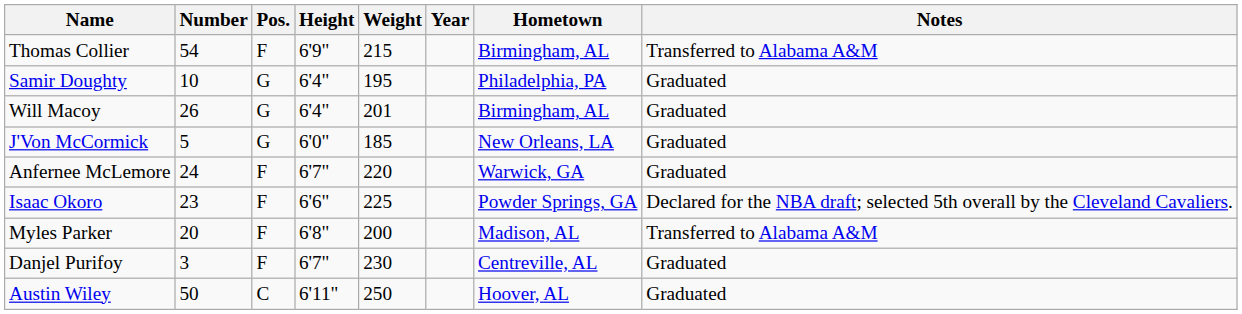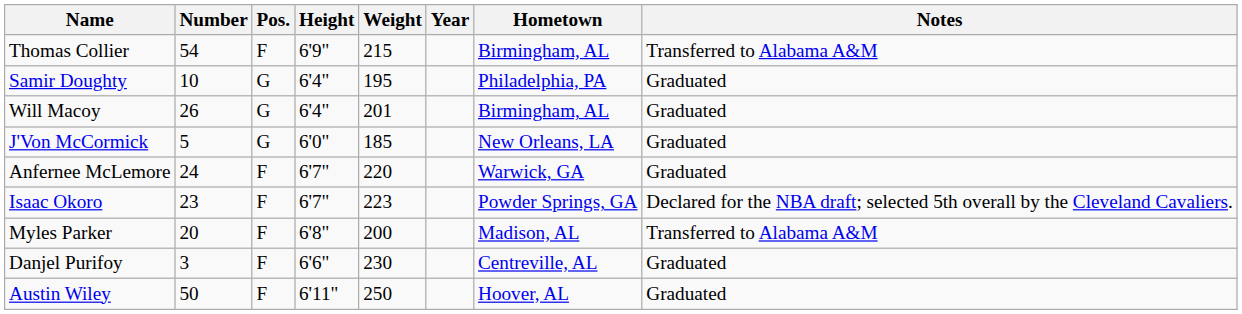 <table class="wikitable sortable" border="1">
 <tr>
 <th>Name</th>
 <th>Number</th>
 <th>Pos.</th>
 <th>Height</th>
 <th>Weight</th>
 <th>Year</th>
 <th>Hometown</th>
 <th class="unsortable">Notes</th>
 </tr>
 <tr>
 <td>Thomas Collier</td>
 <td>54</td>
 <td>F</td>
 <td>6'9"</td>
 <td>215</td>
 <td></td>
 <td><a href='#'>Birmingham, AL</a></td>
 <td>Transferred to <a href='#'>Alabama A&M</a></td>
 </tr>
 <tr>
 <td><a href='#'>Samir Doughty</a></td>
 <td>10</td>
 <td>G</td>
 <td>6'4"</td>
 <td>195</td>
 <td></td>
 <td><a href='#'>Philadelphia, PA</a></td>
 <td>Graduated</td>
 </tr>
 <tr>
 <td>Will Macoy</td>
 <td>26</td>
 <td>G</td>
 <td>6'4"</td>
 <td>201</td>
 <td></td>
 <td><a href='#'>Birmingham, AL</a></td>
 <td>Graduated</td>
 </tr>
 <tr>
 <td><a href='#'>J'Von McCormick</a></td>
 <td>5</td>
 <td>G</td>
 <td>6'0"</td>
 <td>185</td>
 <td></td>
 <td><a href='#'>New Orleans, LA</a></td>
 <td>Graduated</td>
 </tr>
 <tr>
 <td>Anfernee McLemore</td>
 <td>24</td>
 <td>F</td>
 <td>6'7"</td>
 <td>220</td>
 <td></td>
 <td><a href='#'>Warwick, GA</a></td>
 <td>Graduated</td>
 </tr>
 <tr>
 <td><a href='#'>Isaac Okoro</a></td>
 <td>23</td>
 <td>F</td>
-<td>6'6"</td>
-<td>225</td>
+<td>6'7"</td>
+<td>223</td>
 <td></td>
 <td><a href='#'>Powder Springs, GA</a></td>
 <td>Declared for the <a href='#'>NBA draft</a>; selected 5th overall by the <a href='#'>Cleveland Cavaliers</a>.</td>
 </tr>
 <tr>
 <td>Myles Parker</td>
 <td>20</td>
 <td>F</td>
 <td>6'8"</td>
 <td>200</td>
 <td></td>
 <td><a href='#'>Madison, AL</a></td>
 <td>Transferred to <a href='#'>Alabama A&M</a></td>
 </tr>
 <tr>
 <td>Danjel Purifoy</td>
 <td>3</td>
 <td>F</td>
-<td>6'7"</td>
+<td>6'6"</td>
 <td>230</td>
 <td></td>
 <td><a href='#'>Centreville, AL</a></td>
 <td>Graduated</td>
 </tr>
 <tr>
 <td><a href='#'>Austin Wiley</a></td>
 <td>50</td>
-<td>C</td>
+<td>F</td>
 <td>6'11"</td>
 <td>250</td>
 <td></td>
 <td><a href='#'>Hoover, AL</a></td>
 <td>Graduated</td>
 </tr>
 </table>
